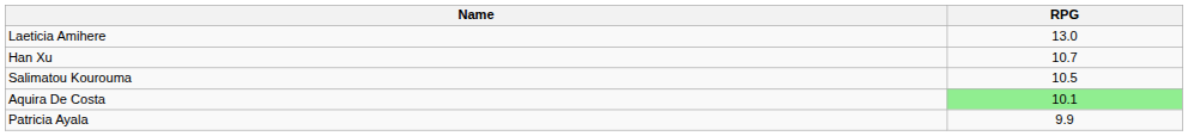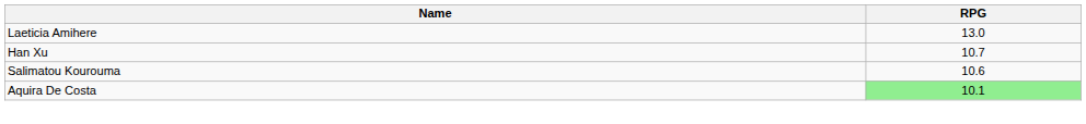 <table class=wikitable width="90%">
 <tr>
 <th width="80%">Name</th>
 <th width="20%">RPG</th>
 </tr>
 <tr>
 <td> Laeticia Amihere</td>
 <td align=center>13.0</td>
 </tr>
 <tr>
 <td> Han Xu</td>
 <td align=center>10.7</td>
 </tr>
 <tr>
 <td> Salimatou Kourouma</td>
-<td align=center>10.5</td>
+<td align=center>10.6</td>
 </tr>
 <tr>
 <td> Aquira De Costa</td>
 <td align=center style="background: lightgreen;">10.1</td>
 </tr>
-<tr>
-<td> Patricia Ayala</td>
-<td align=center>9.9</td>
-</tr>
 </table>
